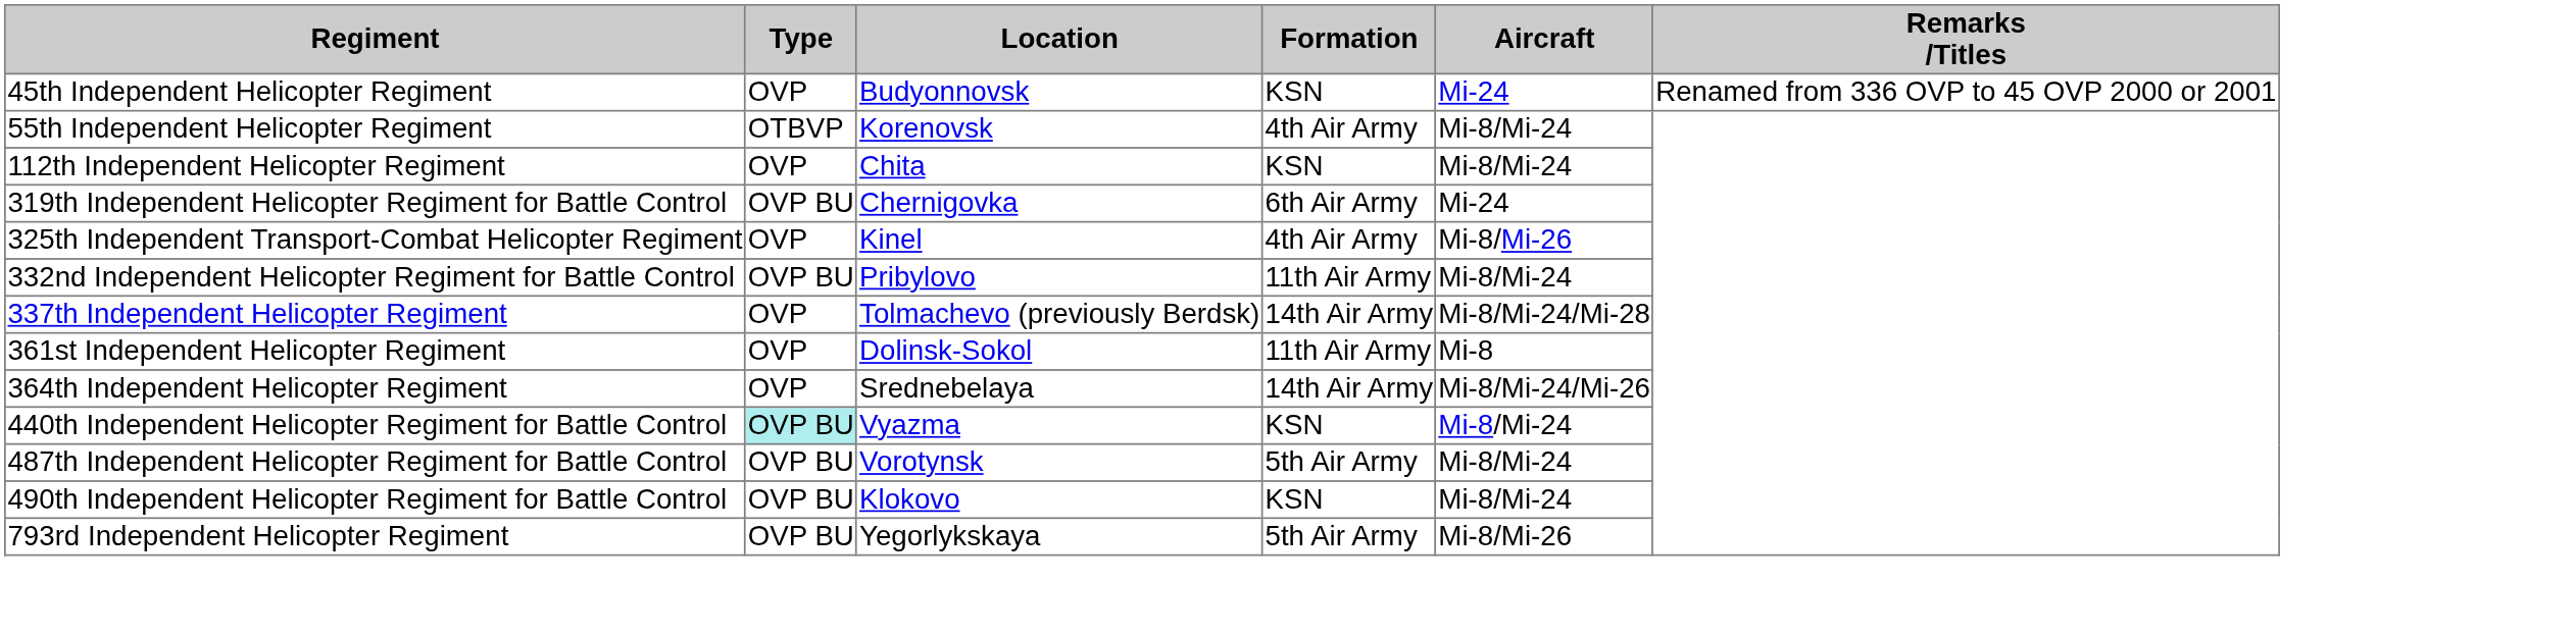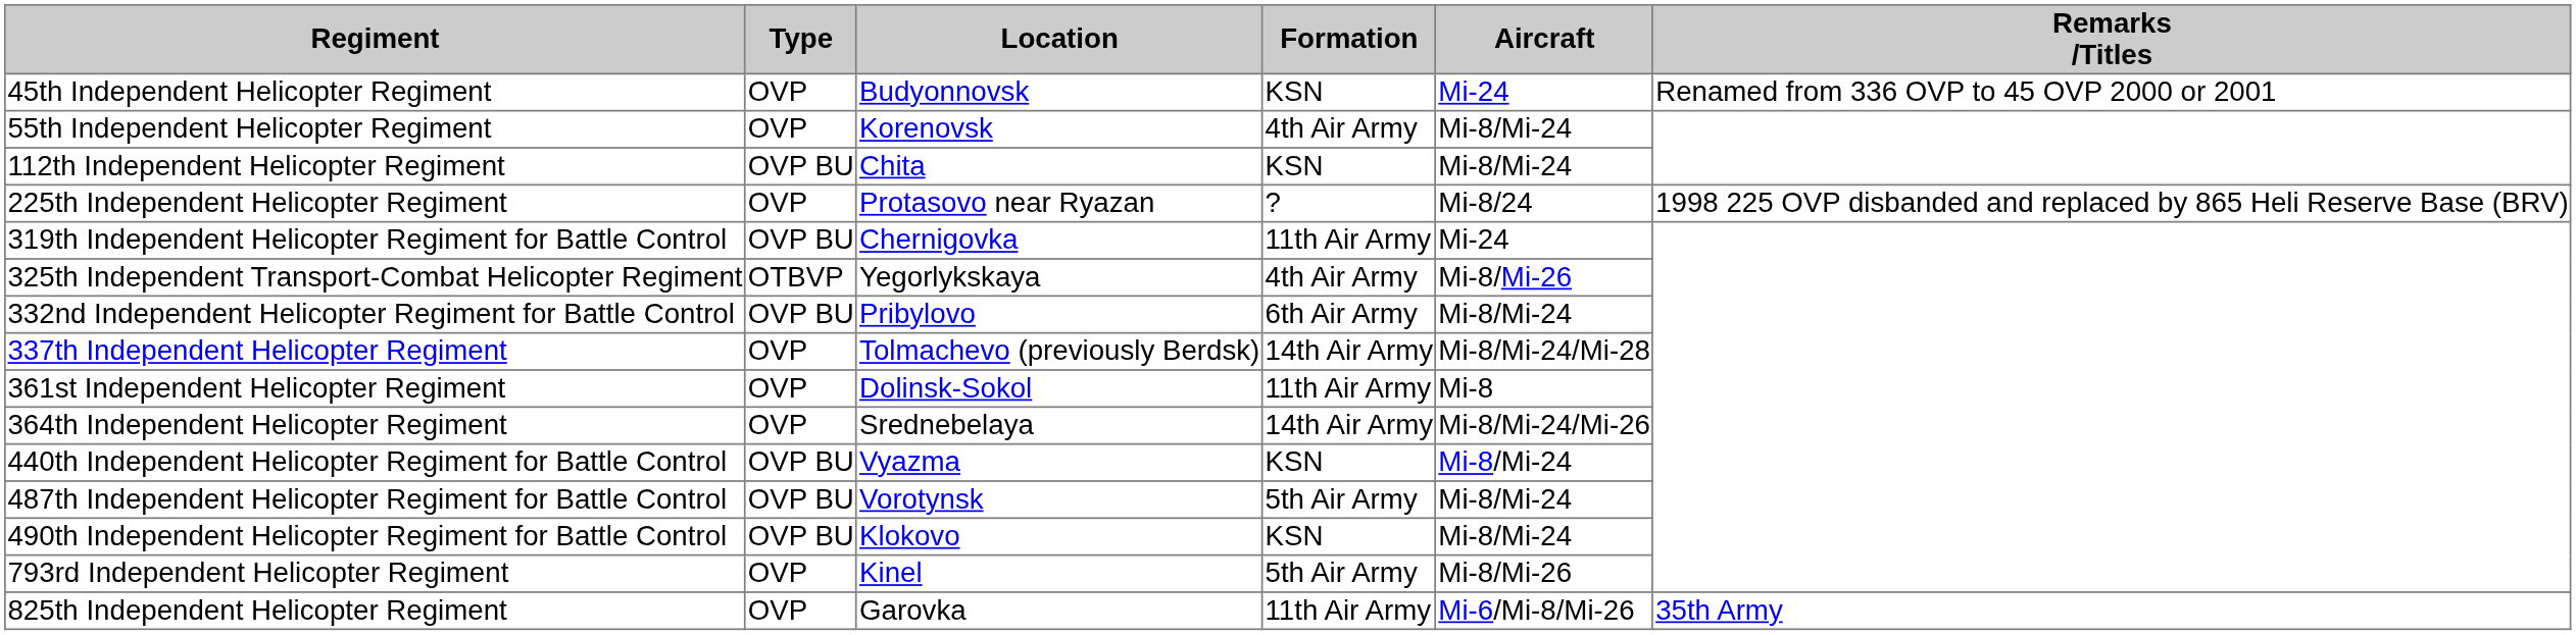 <table class="sortable" border=1 style="border-collapse: collapse;">
 <tr style="background:#ccc;">
 <th>Regiment</th>
 <th>Type</th>
 <th>Location</th>
 <th>Formation</th>
 <th>Aircraft</th>
 <th>Remarks<br>/Titles</th>
 </tr>
 <tr>
 <td>45th Independent Helicopter Regiment</td>
 <td>OVP</td>
 <td><a href='#'>Budyonnovsk</a></td>
 <td>KSN</td>
 <td><a href='#'>Mi-24</a></td>
 <td>Renamed from 336 OVP to 45 OVP 2000 or 2001</td>
 </tr>
 <tr>
 <td>55th Independent Helicopter Regiment</td>
-<td>OTBVP</td>
+<td>OVP</td>
 <td><a href='#'>Korenovsk</a></td>
 <td>4th Air Army</td>
 <td>Mi-8/Mi-24</td>
 </tr>
 <tr>
 <td>112th Independent Helicopter Regiment</td>
-<td>OVP</td>
+<td>OVP BU</td>
 <td><a href='#'>Chita</a></td>
 <td>KSN</td>
 <td>Mi-8/Mi-24</td>
 </tr>
 <tr>
+<td>225th Independent Helicopter Regiment</td>
+<td>OVP</td>
+<td><a href='#'>Protasovo</a> near Ryazan</td>
+<td>?</td>
+<td>Mi-8/24</td>
+<td>1998 225 OVP disbanded and replaced by 865 Heli Reserve Base (BRV)</td>
+</tr>
+<tr>
 <td>319th Independent Helicopter Regiment for Battle Control</td>
 <td>OVP BU</td>
 <td><a href='#'>Chernigovka</a></td>
-<td>6th Air Army</td>
+<td>11th Air Army</td>
 <td>Mi-24</td>
 </tr>
 <tr>
 <td>325th Independent Transport-Combat Helicopter Regiment</td>
-<td>OVP</td>
-<td><a href='#'>Kinel</a></td>
+<td>OTBVP</td>
+<td>Yegorlykskaya</td>
 <td>4th Air Army</td>
 <td>Mi-8/<a href='#'>Mi-26</a></td>
 </tr>
 <tr>
 <td>332nd Independent Helicopter Regiment for Battle Control</td>
 <td>OVP BU</td>
 <td><a href='#'>Pribylovo</a></td>
-<td>11th Air Army</td>
+<td>6th Air Army</td>
 <td>Mi-8/Mi-24</td>
 </tr>
 <tr>
 <td><a href='#'>337th Independent Helicopter Regiment</a></td>
 <td>OVP</td>
 <td><a href='#'>Tolmachevo</a> (previously Berdsk)</td>
 <td>14th Air Army</td>
 <td>Mi-8/Mi-24/Mi-28</td>
 </tr>
 <tr>
 <td>361st Independent Helicopter Regiment</td>
 <td>OVP</td>
 <td><a href='#'>Dolinsk-Sokol</a></td>
 <td>11th Air Army</td>
 <td>Mi-8</td>
 </tr>
 <tr>
 <td>364th Independent Helicopter Regiment</td>
 <td>OVP</td>
 <td>Srednebelaya</td>
 <td>14th Air Army</td>
 <td>Mi-8/Mi-24/Mi-26</td>
 </tr>
 <tr>
 <td>440th Independent Helicopter Regiment for Battle Control</td>
-<td style="background: paleturquoise;">OVP BU</td>
+<td>OVP BU</td>
 <td><a href='#'>Vyazma</a></td>
 <td>KSN</td>
 <td><a href='#'>Mi-8</a>/Mi-24</td>
 </tr>
 <tr>
 <td>487th Independent Helicopter Regiment for Battle Control</td>
 <td>OVP BU</td>
 <td><a href='#'>Vorotynsk</a></td>
 <td>5th Air Army</td>
 <td>Mi-8/Mi-24</td>
 </tr>
 <tr>
 <td>490th Independent Helicopter Regiment for Battle Control</td>
 <td>OVP BU</td>
 <td><a href='#'>Klokovo</a></td>
 <td>KSN</td>
 <td>Mi-8/Mi-24</td>
 </tr>
 <tr>
 <td>793rd Independent Helicopter Regiment</td>
-<td>OVP BU</td>
-<td>Yegorlykskaya</td>
+<td>OVP</td>
+<td><a href='#'>Kinel</a></td>
 <td>5th Air Army</td>
 <td>Mi-8/Mi-26</td>
 </tr>
+<tr>
+<td>825th Independent Helicopter Regiment</td>
+<td>OVP</td>
+<td>Garovka</td>
+<td>11th Air Army</td>
+<td><a href='#'>Mi-6</a>/Mi-8/Mi-26</td>
+<td><a href='#'>35th Army</a></td>
+</tr>
 </table>
